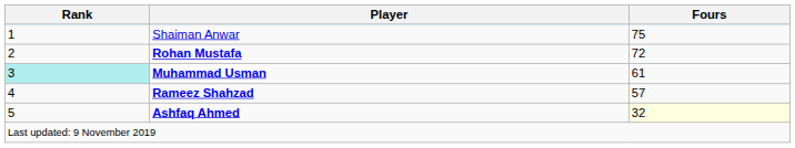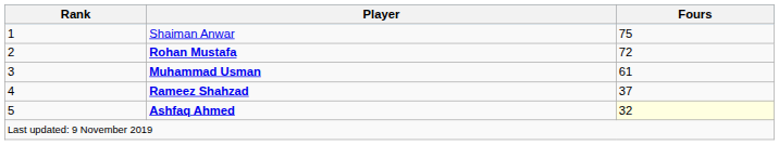 <table class="wikitable" style="width:80%;">
 <tr style="background:#87cefa;">
 <th>Rank</th>
 <th>Player</th>
 <th>Fours</th>
 </tr>
 <tr>
 <td>1</td>
 <td><a href='#'>Shaiman Anwar</a></td>
 <td>75</td>
 </tr>
 <tr>
 <td>2</td>
 <td><strong><a href='#'>Rohan Mustafa</a></strong></td>
 <td>72</td>
 </tr>
 <tr>
-<td style="background: paleturquoise;">3</td>
+<td>3</td>
 <td><strong><a href='#'>Muhammad Usman</a></strong></td>
 <td>61</td>
 </tr>
 <tr>
 <td>4</td>
 <td><strong><a href='#'>Rameez Shahzad</a></strong></td>
-<td>57</td>
+<td>37</td>
 </tr>
 <tr>
 <td>5</td>
 <td><strong><a href='#'>Ashfaq Ahmed</a></strong></td>
 <td style="background: lightyellow;">32</td>
 </tr>
 <tr>
 <td colspan=4><small>Last updated: 9 November 2019</small></td>
 </tr>
 </table>
